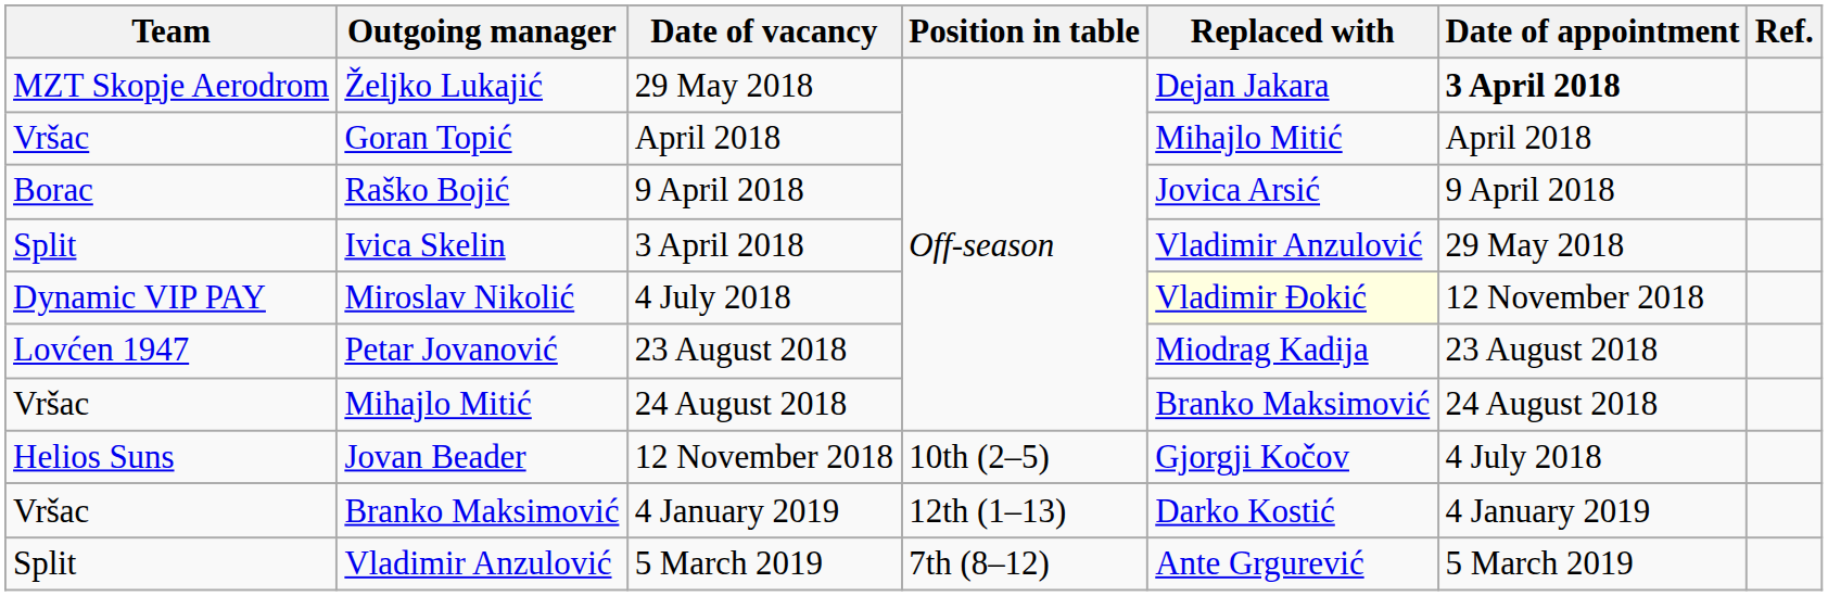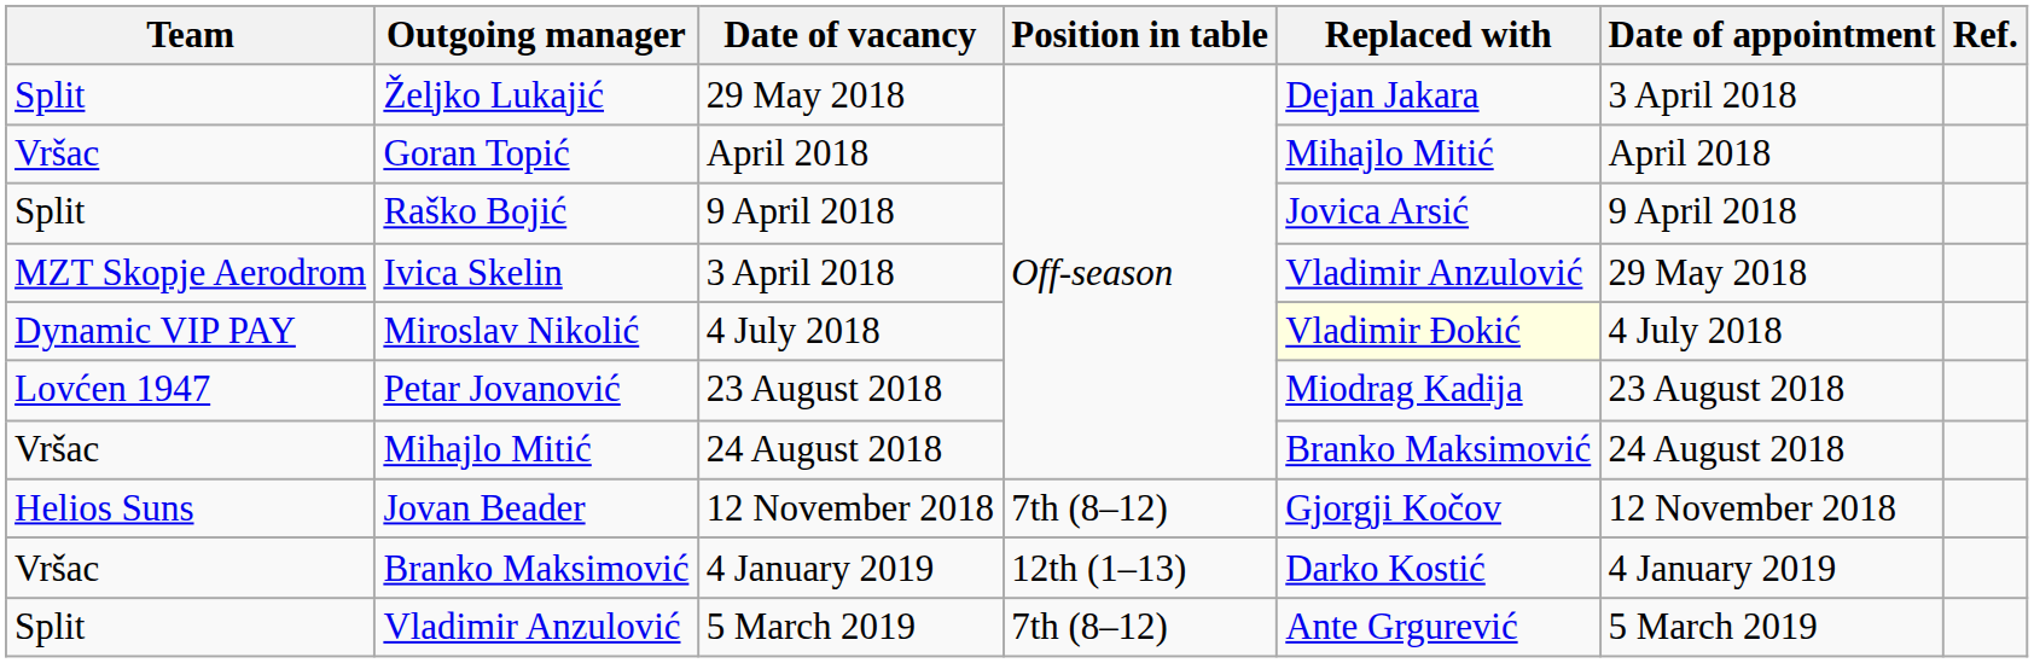 <table class="wikitable sortable">
 <tr>
 <th>Team</th>
 <th>Outgoing manager</th>
 <th>Date of vacancy</th>
 <th>Position in table</th>
 <th>Replaced with</th>
 <th>Date of appointment</th>
 <th>Ref.</th>
 </tr>
 <tr>
-<td><a href='#'>MZT Skopje Aerodrom</a></td>
+<td><a href='#'>Split</a></td>
 <td> <a href='#'>Željko Lukajić</a></td>
 <td>29 May 2018</td>
 <td rowspan=7><em>Off-season</em></td>
 <td> <a href='#'>Dejan Jakara</a></td>
-<td><strong>3 April 2018</strong></td>
+<td>3 April 2018</td>
 <td></td>
 </tr>
 <tr>
 <td><a href='#'>Vršac</a></td>
 <td> <a href='#'>Goran Topić</a></td>
 <td>April 2018</td>
 <td> <a href='#'>Mihajlo Mitić</a></td>
 <td>April 2018</td>
 <td></td>
 </tr>
 <tr>
-<td><a href='#'>Borac</a></td>
+<td>Split</td>
 <td> <a href='#'>Raško Bojić</a></td>
 <td>9 April 2018</td>
 <td> <a href='#'>Jovica Arsić</a></td>
 <td>9 April 2018</td>
 <td></td>
 </tr>
 <tr>
-<td><a href='#'>Split</a></td>
+<td><a href='#'>MZT Skopje Aerodrom</a></td>
 <td> <a href='#'>Ivica Skelin</a></td>
 <td>3 April 2018</td>
 <td> <a href='#'>Vladimir Anzulović</a></td>
 <td>29 May 2018</td>
 <td></td>
 </tr>
 <tr>
 <td><a href='#'>Dynamic VIP PAY</a></td>
 <td> <a href='#'>Miroslav Nikolić</a></td>
 <td>4 July 2018</td>
 <td style="background: lightyellow;"> <a href='#'>Vladimir Đokić</a></td>
-<td>12 November 2018</td>
+<td>4 July 2018</td>
 <td></td>
 </tr>
 <tr>
 <td><a href='#'>Lovćen 1947</a></td>
 <td> <a href='#'>Petar Jovanović</a></td>
 <td>23 August 2018</td>
 <td> <a href='#'>Miodrag Kadija</a></td>
 <td>23 August 2018</td>
 <td></td>
 </tr>
 <tr>
 <td>Vršac</td>
 <td> <a href='#'>Mihajlo Mitić</a></td>
 <td>24 August 2018</td>
 <td> <a href='#'>Branko Maksimović</a></td>
 <td>24 August 2018</td>
 <td></td>
 </tr>
 <tr>
 <td><a href='#'>Helios Suns</a></td>
 <td> <a href='#'>Jovan Beader</a></td>
 <td>12 November 2018</td>
-<td>10th (2–5)</td>
+<td>7th (8–12)</td>
 <td> <a href='#'>Gjorgji Kočov</a></td>
-<td>4 July 2018</td>
+<td>12 November 2018</td>
 <td></td>
 </tr>
 <tr>
 <td>Vršac</td>
 <td> <a href='#'>Branko Maksimović</a></td>
 <td>4 January 2019</td>
 <td>12th (1–13)</td>
 <td> <a href='#'>Darko Kostić</a></td>
 <td>4 January 2019</td>
 <td></td>
 </tr>
 <tr>
 <td>Split</td>
 <td> <a href='#'>Vladimir Anzulović</a></td>
 <td>5 March 2019</td>
 <td>7th (8–12)</td>
 <td> <a href='#'>Ante Grgurević</a></td>
 <td>5 March 2019</td>
 <td></td>
 </tr>
 </table>
